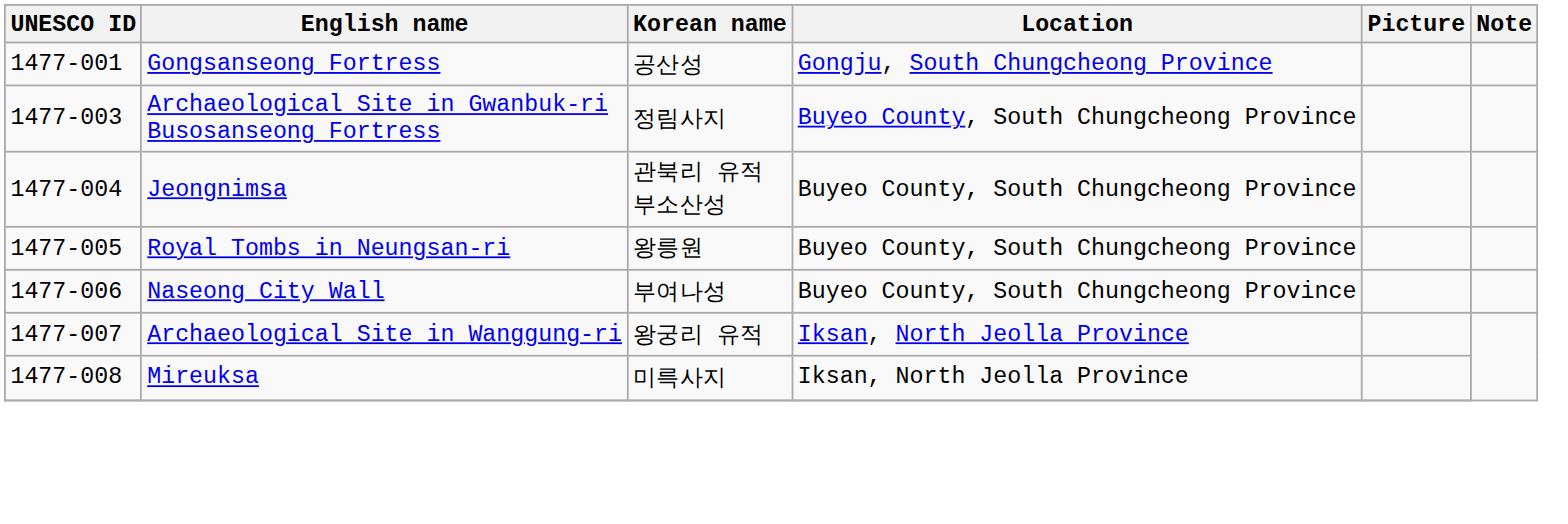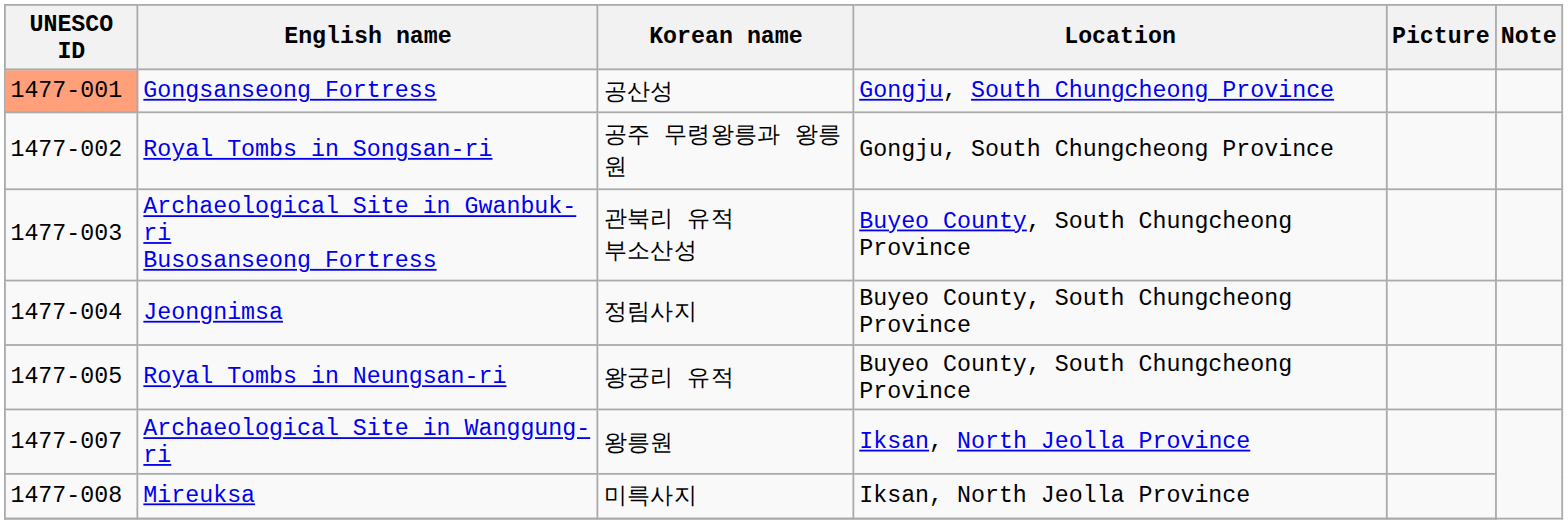 <table class="wikitable">
 <tr>
 <th>UNESCO ID</th>
 <th>English name</th>
 <th>Korean name</th>
 <th>Location</th>
 <th>Picture</th>
 <th>Note</th>
 </tr>
 <tr>
-<td>1477-001</td>
+<td style="background: lightsalmon;">1477-001</td>
 <td><a href='#'>Gongsanseong Fortress</a></td>
 <td>공산성</td>
 <td><a href='#'>Gongju</a>, <a href='#'>South Chungcheong Province</a></td>
 <td></td>
 <td></td>
 </tr>
 <tr>
+<td>1477-002</td>
+<td><a href='#'>Royal Tombs in Songsan-ri</a></td>
+<td>공주 무령왕릉과 왕릉원</td>
+<td>Gongju, South Chungcheong Province</td>
+<td></td>
+<td></td>
+</tr>
+<tr>
 <td>1477-003</td>
 <td><a href='#'>Archaeological Site in Gwanbuk-ri</a><br><a href='#'>Busosanseong Fortress</a></td>
-<td>정림사지</td>
+<td>관북리 유적<br>부소산성</td>
 <td><a href='#'>Buyeo County</a>, South Chungcheong Province</td>
 <td></td>
 <td></td>
 </tr>
 <tr>
 <td>1477-004</td>
 <td><a href='#'>Jeongnimsa</a></td>
-<td>관북리 유적<br>부소산성</td>
+<td>정림사지</td>
 <td>Buyeo County, South Chungcheong Province</td>
 <td></td>
 <td></td>
 </tr>
 <tr>
 <td>1477-005</td>
 <td><a href='#'>Royal Tombs in Neungsan-ri</a></td>
-<td>왕릉원</td>
-<td>Buyeo County, South Chungcheong Province</td>
-<td></td>
-<td></td>
-</tr>
-<tr>
-<td>1477-006</td>
-<td><a href='#'>Naseong City Wall</a></td>
-<td>부여나성</td>
+<td>왕궁리 유적</td>
 <td>Buyeo County, South Chungcheong Province</td>
 <td></td>
 <td></td>
 </tr>
 <tr>
 <td>1477-007</td>
 <td><a href='#'>Archaeological Site in Wanggung-ri</a></td>
-<td>왕궁리 유적</td>
+<td>왕릉원</td>
 <td><a href='#'>Iksan</a>, <a href='#'>North Jeolla Province</a></td>
 <td></td>
 </tr>
 <tr>
 <td>1477-008</td>
 <td><a href='#'>Mireuksa</a></td>
 <td>미륵사지</td>
 <td>Iksan, North Jeolla Province</td>
 <td></td>
 </tr>
 <tr>
 </tr>
 </table>
